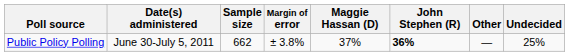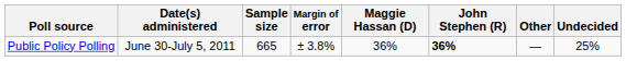 <table class="wikitable">
 <tr valign= bottom>
 <th>Poll source</th>
 <th style="width:160px;">Date(s)<br>administered</th>
 <th class=small>Sample<br>size</th>
 <th><small>Margin of</small><br>error</th>
 <th style="width:110px;">Maggie<br>Hassan (D)</th>
 <th style="width:110px;">John<br>Stephen (R)</th>
 <th>Other</th>
 <th>Undecided</th>
 </tr>
 <tr>
 <td><a href='#'>Public Policy Polling</a></td>
 <td align=center>June 30-July 5, 2011</td>
-<td align=center>662</td>
+<td align=center>665</td>
 <td align=center>± 3.8%</td>
-<td align=center>37%</td>
+<td align=center>36%</td>
 <td><strong>36%</strong></td>
 <td align=center>—</td>
 <td align=center>25%</td>
 </tr>
 </table>
